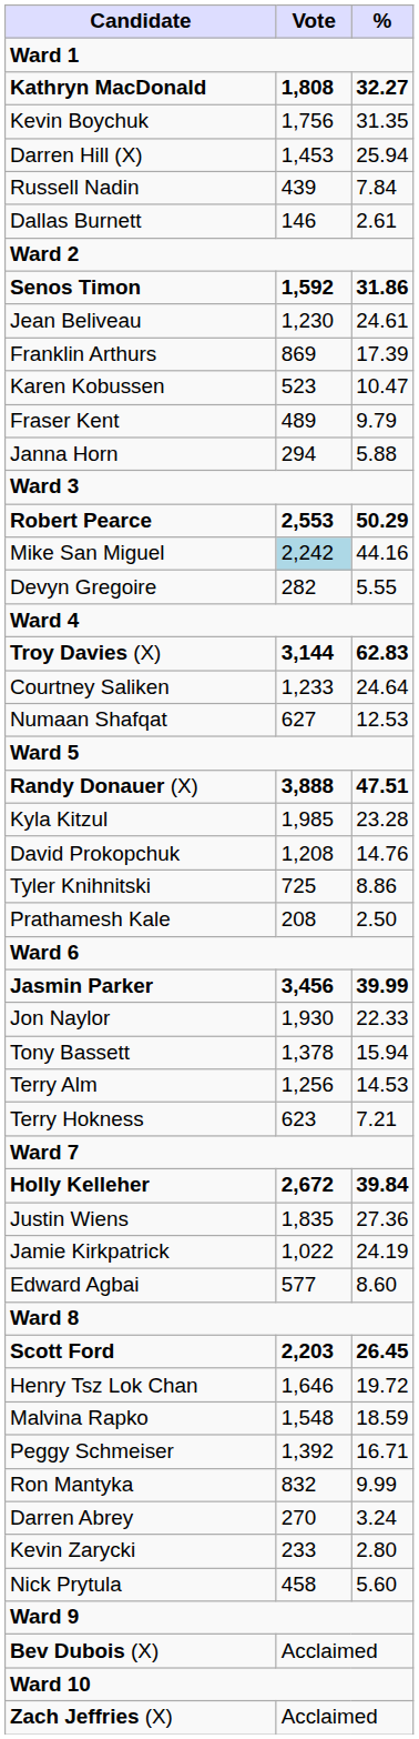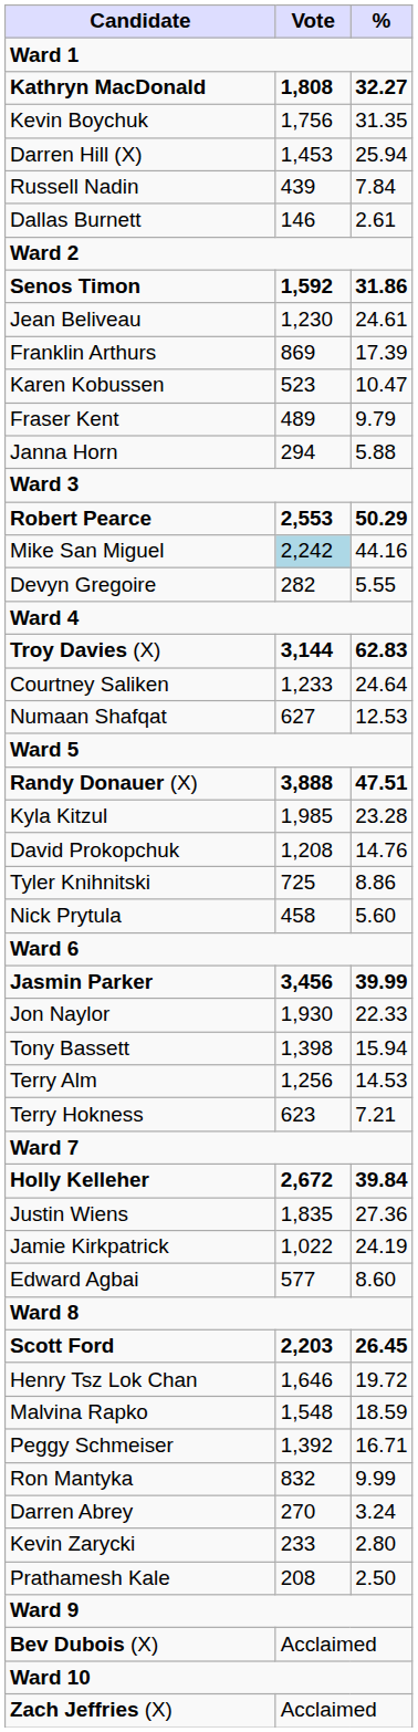 <table class="wikitable">
 <tr>
 <th style="background:#ddf; width:200px;">Candidate</th>
 <th style="background:#ddf; width:50px;">Vote</th>
 <th style="background:#ddf; width:30px;">%</th>
 </tr>
 <tr>
 <td colspan="3"><strong>Ward 1</strong></td>
 </tr>
 <tr>
 <td><strong>Kathryn MacDonald</strong></td>
 <td><strong>1,808</strong></td>
 <td><strong>32.27</strong></td>
 </tr>
 <tr>
 <td>Kevin Boychuk</td>
 <td>1,756</td>
 <td>31.35</td>
 </tr>
 <tr>
 <td>Darren Hill (X)</td>
 <td>1,453</td>
 <td>25.94</td>
 </tr>
 <tr>
 <td>Russell Nadin</td>
 <td>439</td>
 <td>7.84</td>
 </tr>
 <tr>
 <td>Dallas Burnett</td>
 <td>146</td>
 <td>2.61</td>
 </tr>
 <tr>
 <td colspan="3"><strong>Ward 2</strong></td>
 </tr>
 <tr>
 <td><strong>Senos Timon</strong></td>
 <td><strong>1,592</strong></td>
 <td><strong>31.86</strong></td>
 </tr>
 <tr>
 <td>Jean Beliveau</td>
 <td>1,230</td>
 <td>24.61</td>
 </tr>
 <tr>
 <td>Franklin Arthurs</td>
 <td>869</td>
 <td>17.39</td>
 </tr>
 <tr>
 <td>Karen Kobussen</td>
 <td>523</td>
 <td>10.47</td>
 </tr>
 <tr>
 <td>Fraser Kent</td>
 <td>489</td>
 <td>9.79</td>
 </tr>
 <tr>
 <td>Janna Horn</td>
 <td>294</td>
 <td>5.88</td>
 </tr>
 <tr>
 <td colspan="3"><strong>Ward 3</strong></td>
 </tr>
 <tr>
 <td><strong>Robert Pearce</strong></td>
 <td><strong>2,553</strong></td>
 <td><strong>50.29</strong></td>
 </tr>
 <tr>
 <td>Mike San Miguel</td>
 <td style="background: lightblue;">2,242</td>
 <td>44.16</td>
 </tr>
 <tr>
 <td>Devyn Gregoire</td>
 <td>282</td>
 <td>5.55</td>
 </tr>
 <tr>
 <td colspan="3"><strong>Ward 4</strong></td>
 </tr>
 <tr>
 <td><strong>Troy Davies</strong> (X)</td>
 <td><strong>3,144</strong></td>
 <td><strong>62.83</strong></td>
 </tr>
 <tr>
 <td>Courtney Saliken</td>
 <td>1,233</td>
 <td>24.64</td>
 </tr>
 <tr>
 <td>Numaan Shafqat</td>
 <td>627</td>
 <td>12.53</td>
 </tr>
 <tr>
 <td colspan="3"><strong>Ward 5</strong></td>
 </tr>
 <tr>
 <td><strong>Randy Donauer</strong> (X)</td>
 <td><strong>3,888</strong></td>
 <td><strong>47.51</strong></td>
 </tr>
 <tr>
 <td>Kyla Kitzul</td>
 <td>1,985</td>
 <td>23.28</td>
 </tr>
 <tr>
 <td>David Prokopchuk</td>
 <td>1,208</td>
 <td>14.76</td>
 </tr>
 <tr>
 <td>Tyler Knihnitski</td>
 <td>725</td>
 <td>8.86</td>
 </tr>
 <tr>
-<td>Prathamesh Kale</td>
-<td>208</td>
-<td>2.50</td>
+<td>Nick Prytula</td>
+<td>458</td>
+<td>5.60</td>
 </tr>
 <tr>
 <td colspan="3"><strong>Ward 6</strong></td>
 </tr>
 <tr>
 <td><strong>Jasmin Parker</strong></td>
 <td><strong>3,456</strong></td>
 <td><strong>39.99</strong></td>
 </tr>
 <tr>
 <td>Jon Naylor</td>
 <td>1,930</td>
 <td>22.33</td>
 </tr>
 <tr>
 <td>Tony Bassett</td>
-<td>1,378</td>
+<td>1,398</td>
 <td>15.94</td>
 </tr>
 <tr>
 <td>Terry Alm</td>
 <td>1,256</td>
 <td>14.53</td>
 </tr>
 <tr>
 <td>Terry Hokness</td>
 <td>623</td>
 <td>7.21</td>
 </tr>
 <tr>
 <td colspan="3"><strong>Ward 7</strong></td>
 </tr>
 <tr>
 <td><strong>Holly Kelleher</strong></td>
 <td><strong>2,672</strong></td>
 <td><strong>39.84</strong></td>
 </tr>
 <tr>
 <td>Justin Wiens</td>
 <td>1,835</td>
 <td>27.36</td>
 </tr>
 <tr>
 <td>Jamie Kirkpatrick</td>
 <td>1,022</td>
 <td>24.19</td>
 </tr>
 <tr>
 <td>Edward Agbai</td>
 <td>577</td>
 <td>8.60</td>
 </tr>
 <tr>
 <td colspan="3"><strong>Ward 8</strong></td>
 </tr>
 <tr>
 <td><strong>Scott Ford</strong></td>
 <td><strong>2,203</strong></td>
 <td><strong>26.45</strong></td>
 </tr>
 <tr>
 <td>Henry Tsz Lok Chan</td>
 <td>1,646</td>
 <td>19.72</td>
 </tr>
 <tr>
 <td>Malvina Rapko</td>
 <td>1,548</td>
 <td>18.59</td>
 </tr>
 <tr>
 <td>Peggy Schmeiser</td>
 <td>1,392</td>
 <td>16.71</td>
 </tr>
 <tr>
 <td>Ron Mantyka</td>
 <td>832</td>
 <td>9.99</td>
 </tr>
 <tr>
 <td>Darren Abrey</td>
 <td>270</td>
 <td>3.24</td>
 </tr>
 <tr>
 <td>Kevin Zarycki</td>
 <td>233</td>
 <td>2.80</td>
 </tr>
 <tr>
-<td>Nick Prytula</td>
-<td>458</td>
-<td>5.60</td>
+<td>Prathamesh Kale</td>
+<td>208</td>
+<td>2.50</td>
 </tr>
 <tr>
 <td colspan="3"><strong>Ward 9</strong></td>
 </tr>
 <tr>
 <td><strong>Bev Dubois</strong> (X)</td>
 <td colspan="2">Acclaimed</td>
 </tr>
 <tr>
 <td colspan="3"><strong>Ward 10</strong></td>
 </tr>
 <tr>
 <td><strong>Zach Jeffries</strong> (X)</td>
 <td colspan="2">Acclaimed</td>
 </tr>
 </table>
